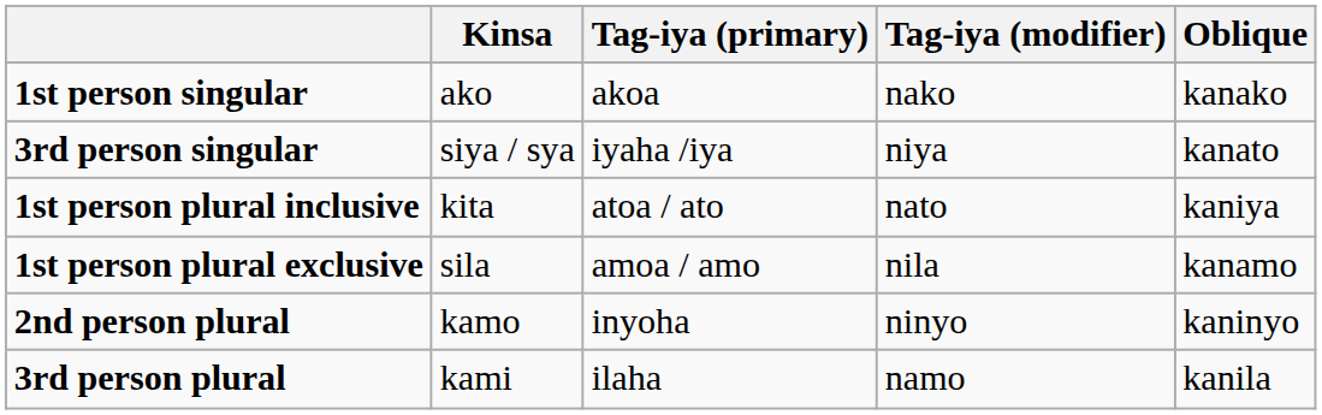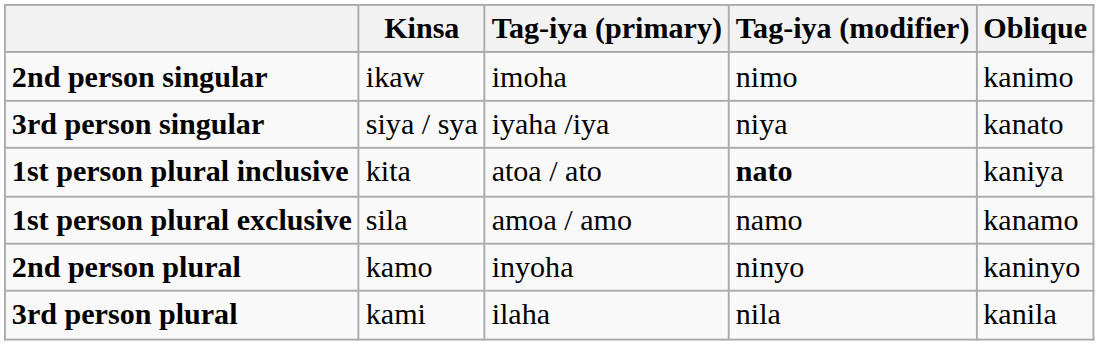 <table class="wikitable">
 <tr>
 <th> </th>
 <th>Kinsa</th>
 <th>Tag-iya (primary)</th>
 <th>Tag-iya (modifier)</th>
 <th>Oblique</th>
 </tr>
 <tr>
-<td><strong>1st person singular</strong></td>
-<td>ako</td>
-<td>akoa</td>
-<td>nako</td>
-<td>kanako</td>
+<td><strong>2nd person singular</strong></td>
+<td>ikaw</td>
+<td>imoha</td>
+<td>nimo</td>
+<td>kanimo</td>
 </tr>
 <tr>
 <td><strong>3rd person singular</strong></td>
 <td>siya / sya</td>
 <td>iyaha /iya</td>
 <td>niya</td>
 <td>kanato</td>
 </tr>
 <tr>
 <td><strong>1st person plural inclusive</strong></td>
 <td>kita</td>
 <td>atoa / ato</td>
-<td>nato</td>
+<td><strong>nato</strong></td>
 <td>kaniya</td>
 </tr>
 <tr>
 <td><strong>1st person plural exclusive</strong></td>
 <td>sila</td>
 <td>amoa / amo</td>
-<td>nila</td>
+<td>namo</td>
 <td>kanamo</td>
 </tr>
 <tr>
 <td><strong>2nd person plural</strong></td>
 <td>kamo</td>
 <td>inyoha</td>
 <td>ninyo</td>
 <td>kaninyo</td>
 </tr>
 <tr>
 <td><strong>3rd person plural</strong></td>
 <td>kami</td>
 <td>ilaha</td>
-<td>namo</td>
+<td>nila</td>
 <td>kanila</td>
 </tr>
 </table>
